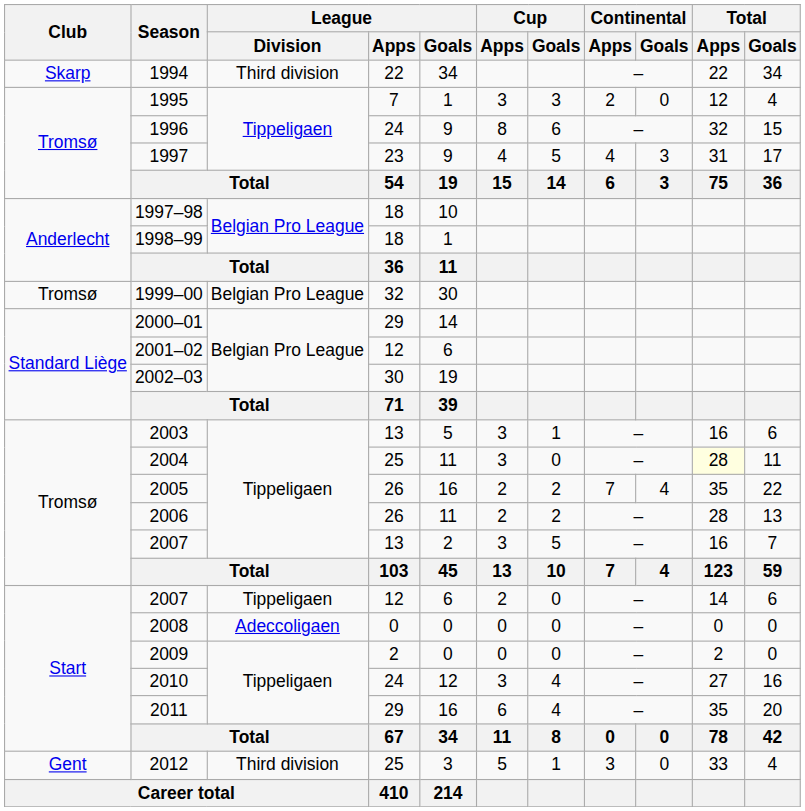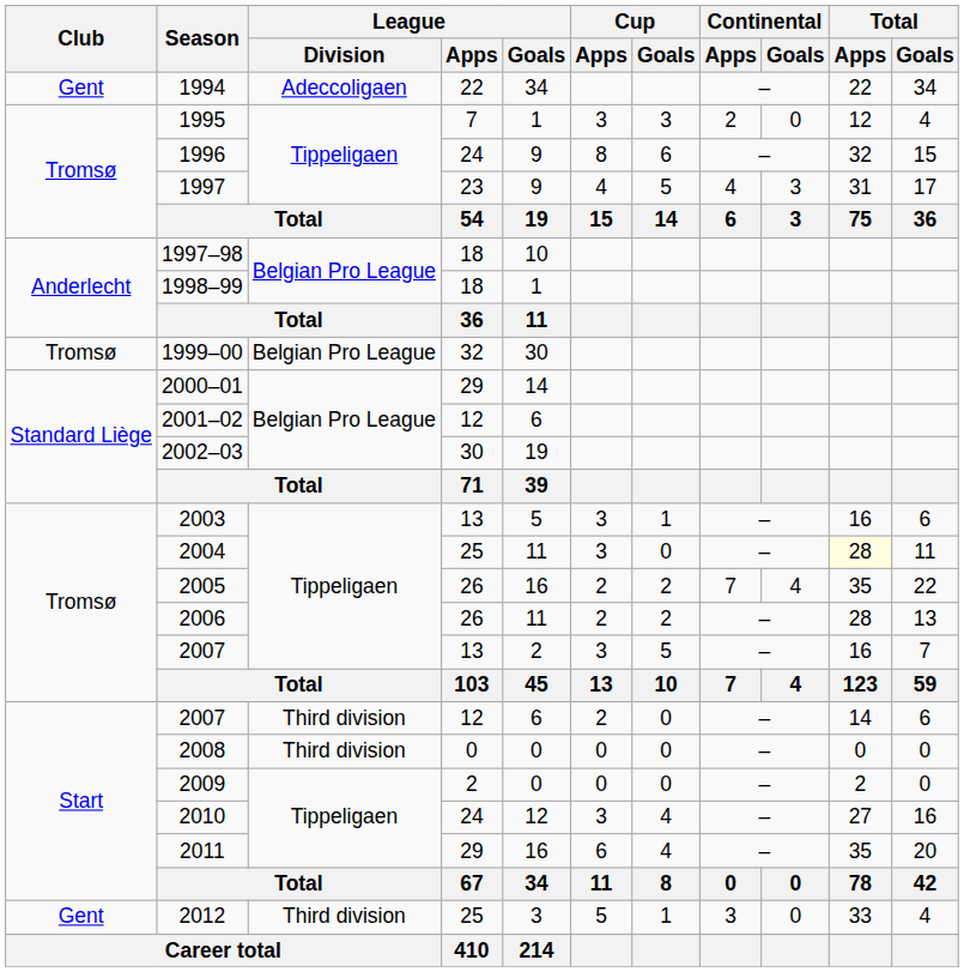 <table class="wikitable" style="text-align:center">
 <tr>
 <th rowspan="2">Club</th>
 <th rowspan="2">Season</th>
 <th colspan="3">League</th>
 <th colspan="2">Cup</th>
 <th colspan="2">Continental</th>
 <th colspan="2">Total</th>
 </tr>
 <tr>
 <th>Division</th>
 <th>Apps</th>
 <th>Goals</th>
 <th>Apps</th>
 <th>Goals</th>
 <th>Apps</th>
 <th>Goals</th>
 <th>Apps</th>
 <th>Goals</th>
 </tr>
 <tr>
-<td><a href='#'>Skarp</a></td>
+<td><a href='#'>Gent</a></td>
 <td>1994</td>
-<td>Third division</td>
+<td><a href='#'>Adeccoligaen</a></td>
 <td>22</td>
 <td>34</td>
 <td></td>
 <td></td>
 <td colspan="2">–</td>
 <td>22</td>
 <td>34</td>
 </tr>
 <tr>
 <td rowspan="4"><a href='#'>Tromsø</a></td>
 <td>1995</td>
 <td rowspan="3"><a href='#'>Tippeligaen</a></td>
 <td>7</td>
 <td>1</td>
 <td>3</td>
 <td>3</td>
 <td>2</td>
 <td>0</td>
 <td>12</td>
 <td>4</td>
 </tr>
 <tr>
 <td>1996</td>
 <td>24</td>
 <td>9</td>
 <td>8</td>
 <td>6</td>
 <td colspan="2">–</td>
 <td>32</td>
 <td>15</td>
 </tr>
 <tr>
 <td>1997</td>
 <td>23</td>
 <td>9</td>
 <td>4</td>
 <td>5</td>
 <td>4</td>
 <td>3</td>
 <td>31</td>
 <td>17</td>
 </tr>
 <tr>
 <th colspan="2">Total</th>
 <th>54</th>
 <th>19</th>
 <th>15</th>
 <th>14</th>
 <th>6</th>
 <th>3</th>
 <th>75</th>
 <th>36</th>
 </tr>
 <tr>
 <td rowspan="3"><a href='#'>Anderlecht</a></td>
 <td>1997–98</td>
 <td rowspan="2"><a href='#'>Belgian Pro League</a></td>
 <td>18</td>
 <td>10</td>
 <td></td>
 <td></td>
 <td></td>
 <td></td>
 <td></td>
 <td></td>
 </tr>
 <tr>
 <td>1998–99</td>
 <td>18</td>
 <td>1</td>
 <td></td>
 <td></td>
 <td></td>
 <td></td>
 <td></td>
 <td></td>
 </tr>
 <tr>
 <th colspan="2">Total</th>
 <th>36</th>
 <th>11</th>
 <th></th>
 <th></th>
 <th></th>
 <th></th>
 <th></th>
 <th></th>
 </tr>
 <tr>
 <td>Tromsø</td>
 <td>1999–00</td>
 <td>Belgian Pro League</td>
 <td>32</td>
 <td>30</td>
 <td></td>
 <td></td>
 <td></td>
 <td></td>
 <td></td>
 <td></td>
 </tr>
 <tr>
 <td rowspan="4"><a href='#'>Standard Liège</a></td>
 <td>2000–01</td>
 <td rowspan="3">Belgian Pro League</td>
 <td>29</td>
 <td>14</td>
 <td></td>
 <td></td>
 <td></td>
 <td></td>
 <td></td>
 <td></td>
 </tr>
 <tr>
 <td>2001–02</td>
 <td>12</td>
 <td>6</td>
 <td></td>
 <td></td>
 <td></td>
 <td></td>
 <td></td>
 <td></td>
 </tr>
 <tr>
 <td>2002–03</td>
 <td>30</td>
 <td>19</td>
 <td></td>
 <td></td>
 <td></td>
 <td></td>
 <td></td>
 <td></td>
 </tr>
 <tr>
 <th colspan="2">Total</th>
 <th>71</th>
 <th>39</th>
 <th></th>
 <th></th>
 <th></th>
 <th></th>
 <th></th>
 <th></th>
 </tr>
 <tr>
 <td rowspan="6">Tromsø</td>
 <td>2003</td>
 <td rowspan="5">Tippeligaen</td>
 <td>13</td>
 <td>5</td>
 <td>3</td>
 <td>1</td>
 <td colspan="2">–</td>
 <td>16</td>
 <td>6</td>
 </tr>
 <tr>
 <td>2004</td>
 <td>25</td>
 <td>11</td>
 <td>3</td>
 <td>0</td>
 <td colspan="2">–</td>
 <td style="background: lightyellow;">28</td>
 <td>11</td>
 </tr>
 <tr>
 <td>2005</td>
 <td>26</td>
 <td>16</td>
 <td>2</td>
 <td>2</td>
 <td>7</td>
 <td>4</td>
 <td>35</td>
 <td>22</td>
 </tr>
 <tr>
 <td>2006</td>
 <td>26</td>
 <td>11</td>
 <td>2</td>
 <td>2</td>
 <td colspan="2">–</td>
 <td>28</td>
 <td>13</td>
 </tr>
 <tr>
 <td>2007</td>
 <td>13</td>
 <td>2</td>
 <td>3</td>
 <td>5</td>
 <td colspan="2">–</td>
 <td>16</td>
 <td>7</td>
 </tr>
 <tr>
 <th colspan="2">Total</th>
 <th>103</th>
 <th>45</th>
 <th>13</th>
 <th>10</th>
 <th>7</th>
 <th>4</th>
 <th>123</th>
 <th>59</th>
 </tr>
 <tr>
 <td rowspan="6"><a href='#'>Start</a></td>
 <td>2007</td>
-<td>Tippeligaen</td>
+<td>Third division</td>
 <td>12</td>
 <td>6</td>
 <td>2</td>
 <td>0</td>
 <td colspan="2">–</td>
 <td>14</td>
 <td>6</td>
 </tr>
 <tr>
 <td>2008</td>
-<td><a href='#'>Adeccoligaen</a></td>
+<td>Third division</td>
 <td>0</td>
 <td>0</td>
 <td>0</td>
 <td>0</td>
 <td colspan="2">–</td>
 <td>0</td>
 <td>0</td>
 </tr>
 <tr>
 <td>2009</td>
 <td rowspan="3">Tippeligaen</td>
 <td>2</td>
 <td>0</td>
 <td>0</td>
 <td>0</td>
 <td colspan="2">–</td>
 <td>2</td>
 <td>0</td>
 </tr>
 <tr>
 <td>2010</td>
 <td>24</td>
 <td>12</td>
 <td>3</td>
 <td>4</td>
 <td colspan="2">–</td>
 <td>27</td>
 <td>16</td>
 </tr>
 <tr>
 <td>2011</td>
 <td>29</td>
 <td>16</td>
 <td>6</td>
 <td>4</td>
 <td colspan="2">–</td>
 <td>35</td>
 <td>20</td>
 </tr>
 <tr>
 <th colspan="2">Total</th>
 <th>67</th>
 <th>34</th>
 <th>11</th>
 <th>8</th>
 <th>0</th>
 <th>0</th>
 <th>78</th>
 <th>42</th>
 </tr>
 <tr>
 <td><a href='#'>Gent</a></td>
 <td>2012</td>
 <td>Third division</td>
 <td>25</td>
 <td>3</td>
 <td>5</td>
 <td>1</td>
 <td>3</td>
 <td>0</td>
 <td>33</td>
 <td>4</td>
 </tr>
 <tr>
 <th colspan="3">Career total</th>
 <th>410</th>
 <th>214</th>
 <th></th>
 <th></th>
 <th></th>
 <th></th>
 <th></th>
 <th></th>
 </tr>
 </table>
